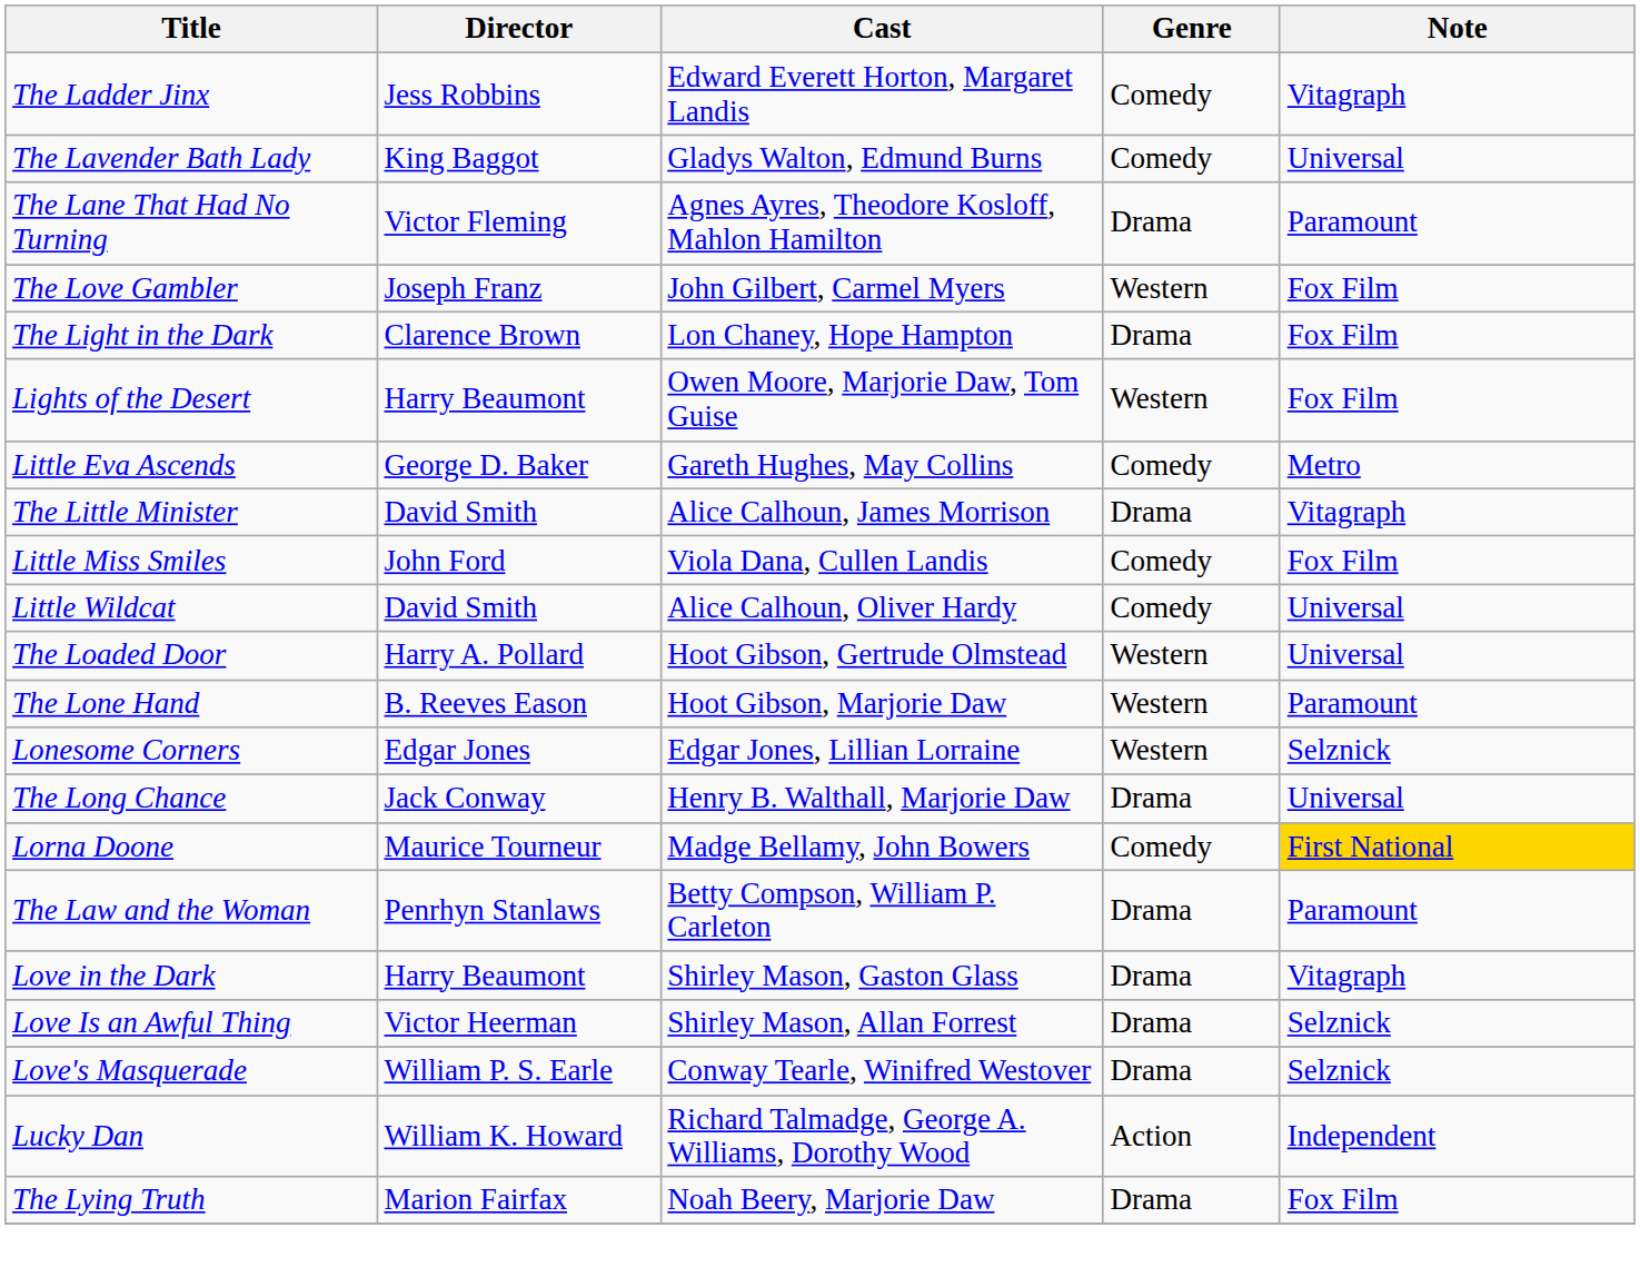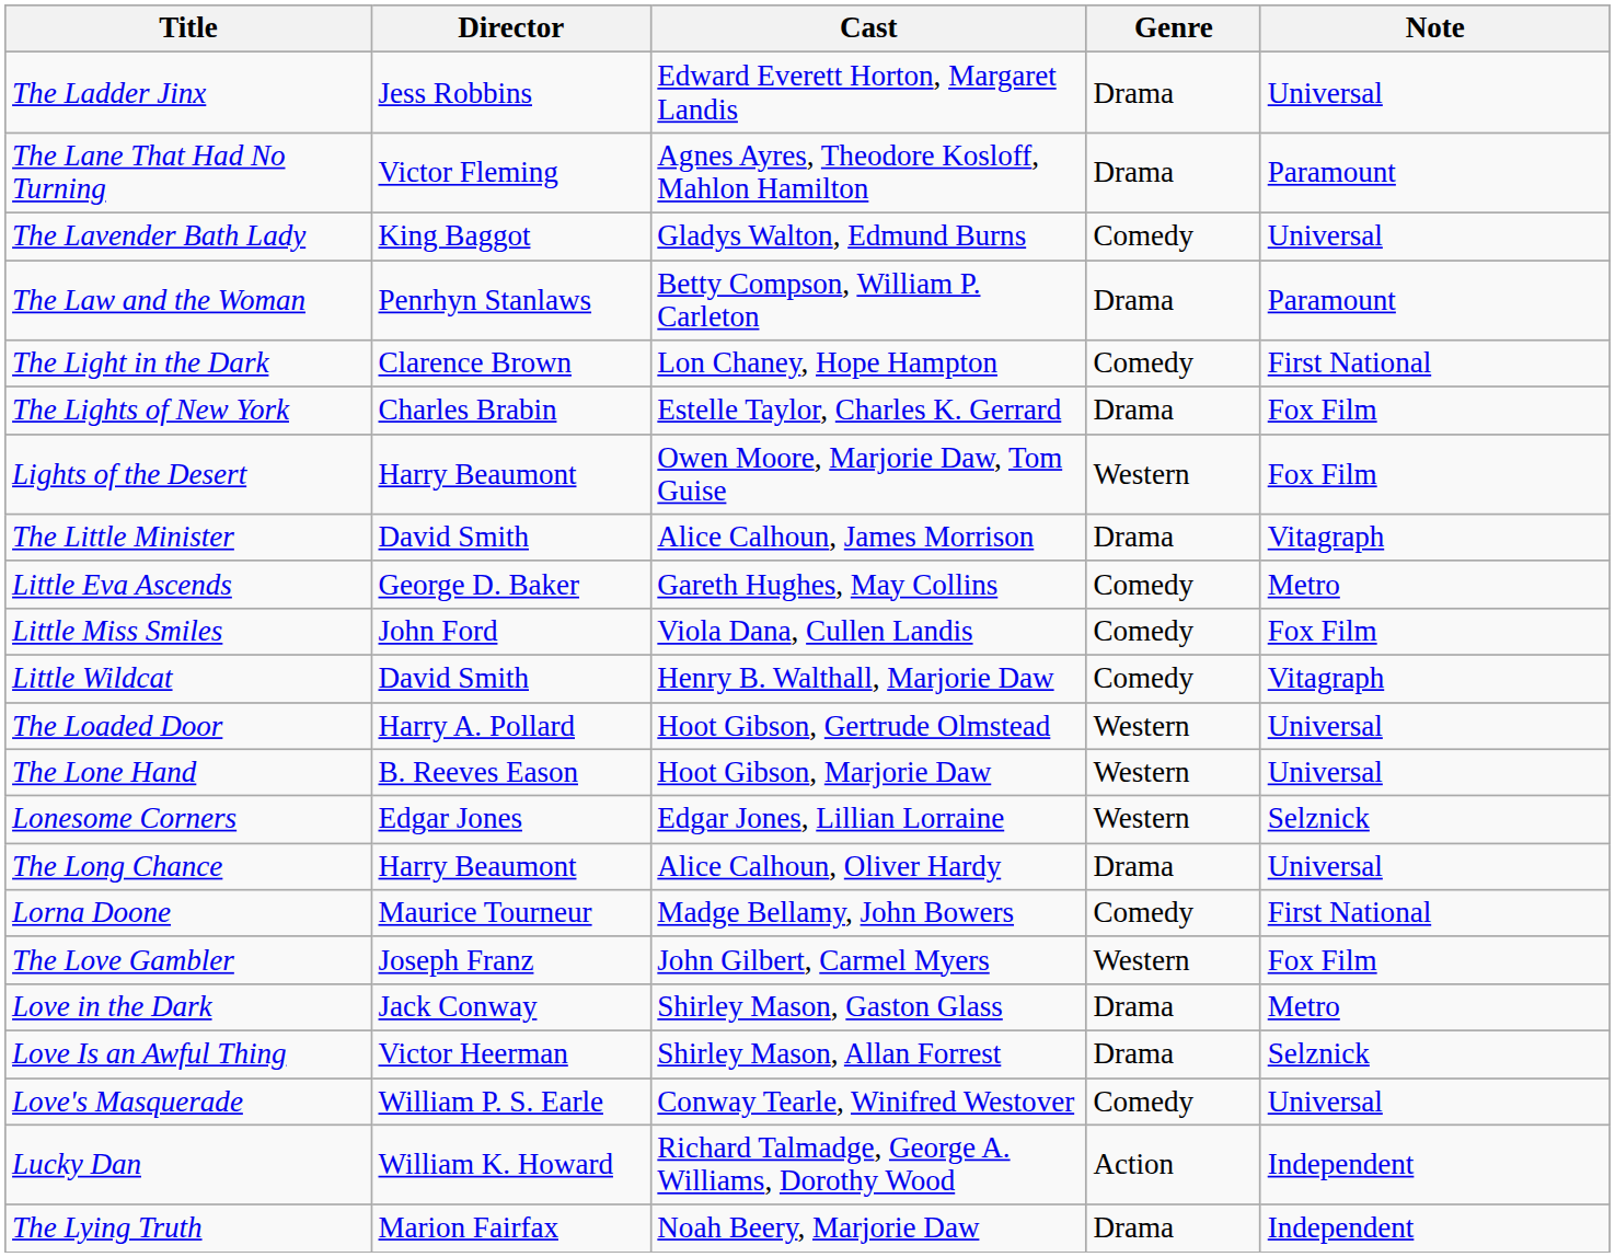 <table class="wikitable">
 <tr>
 <th style="width:21%;">Title</th>
 <th style="width:16%;">Director</th>
 <th style="width:25%;">Cast</th>
 <th style="width:10%;">Genre</th>
 <th style="width:20%;">Note</th>
 </tr>
 <tr>
 <td><em><a href='#'>The Ladder Jinx</a></em></td>
 <td><a href='#'>Jess Robbins</a></td>
 <td><a href='#'>Edward Everett Horton</a>, <a href='#'>Margaret Landis</a></td>
-<td>Comedy</td>
-<td><a href='#'>Vitagraph</a></td>
-</tr>
-<tr>
-<td><em><a href='#'>The Lavender Bath Lady</a></em></td>
-<td><a href='#'>King Baggot</a></td>
-<td><a href='#'>Gladys Walton</a>, <a href='#'>Edmund Burns</a></td>
-<td>Comedy</td>
+<td>Drama</td>
 <td><a href='#'>Universal</a></td>
 </tr>
 <tr>
 <td><em><a href='#'>The Lane That Had No Turning</a></em></td>
 <td><a href='#'>Victor Fleming</a></td>
 <td><a href='#'>Agnes Ayres</a>, <a href='#'>Theodore Kosloff</a>, <a href='#'>Mahlon Hamilton</a></td>
 <td>Drama</td>
 <td><a href='#'>Paramount</a></td>
 </tr>
 <tr>
-<td><em><a href='#'>The Love Gambler</a></em></td>
-<td><a href='#'>Joseph Franz</a></td>
-<td><a href='#'>John Gilbert</a>, <a href='#'>Carmel Myers</a></td>
-<td>Western</td>
-<td><a href='#'>Fox Film</a></td>
+<td><em><a href='#'>The Lavender Bath Lady</a></em></td>
+<td><a href='#'>King Baggot</a></td>
+<td><a href='#'>Gladys Walton</a>, <a href='#'>Edmund Burns</a></td>
+<td>Comedy</td>
+<td><a href='#'>Universal</a></td>
+</tr>
+<tr>
+<td><em><a href='#'>The Law and the Woman</a></em></td>
+<td><a href='#'>Penrhyn Stanlaws</a></td>
+<td><a href='#'>Betty Compson</a>, <a href='#'>William P. Carleton</a></td>
+<td>Drama</td>
+<td><a href='#'>Paramount</a></td>
 </tr>
 <tr>
 <td><em><a href='#'>The Light in the Dark</a></em></td>
 <td><a href='#'>Clarence Brown</a></td>
 <td><a href='#'>Lon Chaney</a>, <a href='#'>Hope Hampton</a></td>
+<td>Comedy</td>
+<td><a href='#'>First National</a></td>
+</tr>
+<tr>
+<td><em><a href='#'>The Lights of New York</a></em></td>
+<td><a href='#'>Charles Brabin</a></td>
+<td><a href='#'>Estelle Taylor</a>, <a href='#'>Charles K. Gerrard</a></td>
 <td>Drama</td>
 <td><a href='#'>Fox Film</a></td>
 </tr>
 <tr>
 <td><em><a href='#'>Lights of the Desert</a></em></td>
 <td><a href='#'>Harry Beaumont</a></td>
 <td><a href='#'>Owen Moore</a>, <a href='#'>Marjorie Daw</a>, <a href='#'>Tom Guise</a></td>
 <td>Western</td>
 <td><a href='#'>Fox Film</a></td>
 </tr>
 <tr>
+<td><em><a href='#'>The Little Minister</a></em></td>
+<td><a href='#'>David Smith</a></td>
+<td><a href='#'>Alice Calhoun</a>, <a href='#'>James Morrison</a></td>
+<td>Drama</td>
+<td><a href='#'>Vitagraph</a></td>
+</tr>
+<tr>
 <td><em><a href='#'>Little Eva Ascends</a></em></td>
 <td><a href='#'>George D. Baker</a></td>
 <td><a href='#'>Gareth Hughes</a>, <a href='#'>May Collins</a></td>
 <td>Comedy</td>
 <td><a href='#'>Metro</a></td>
-</tr>
-<tr>
-<td><em><a href='#'>The Little Minister</a></em></td>
-<td><a href='#'>David Smith</a></td>
-<td><a href='#'>Alice Calhoun</a>, <a href='#'>James Morrison</a></td>
-<td>Drama</td>
-<td><a href='#'>Vitagraph</a></td>
 </tr>
 <tr>
 <td><em><a href='#'>Little Miss Smiles</a></em></td>
 <td><a href='#'>John Ford</a></td>
 <td><a href='#'>Viola Dana</a>, <a href='#'>Cullen Landis</a></td>
 <td>Comedy</td>
 <td><a href='#'>Fox Film</a></td>
 </tr>
 <tr>
 <td><em><a href='#'>Little Wildcat</a></em></td>
 <td><a href='#'>David Smith</a></td>
-<td><a href='#'>Alice Calhoun</a>, <a href='#'>Oliver Hardy</a></td>
+<td><a href='#'>Henry B. Walthall</a>, <a href='#'>Marjorie Daw</a></td>
 <td>Comedy</td>
-<td><a href='#'>Universal</a></td>
+<td><a href='#'>Vitagraph</a></td>
 </tr>
 <tr>
 <td><em><a href='#'>The Loaded Door</a></em></td>
 <td><a href='#'>Harry A. Pollard</a></td>
 <td><a href='#'>Hoot Gibson</a>, <a href='#'>Gertrude Olmstead</a></td>
 <td>Western</td>
 <td><a href='#'>Universal</a></td>
 </tr>
 <tr>
 <td><em><a href='#'>The Lone Hand</a></em></td>
 <td><a href='#'>B. Reeves Eason</a></td>
 <td><a href='#'>Hoot Gibson</a>, <a href='#'>Marjorie Daw</a></td>
 <td>Western</td>
-<td><a href='#'>Paramount</a></td>
+<td><a href='#'>Universal</a></td>
 </tr>
 <tr>
 <td><em><a href='#'>Lonesome Corners</a></em></td>
 <td><a href='#'>Edgar Jones</a></td>
 <td><a href='#'>Edgar Jones</a>, <a href='#'>Lillian Lorraine</a></td>
 <td>Western</td>
 <td><a href='#'>Selznick</a></td>
 </tr>
 <tr>
 <td><em><a href='#'>The Long Chance</a></em></td>
-<td><a href='#'>Jack Conway</a></td>
-<td><a href='#'>Henry B. Walthall</a>, <a href='#'>Marjorie Daw</a></td>
+<td><a href='#'>Harry Beaumont</a></td>
+<td><a href='#'>Alice Calhoun</a>, <a href='#'>Oliver Hardy</a></td>
 <td>Drama</td>
 <td><a href='#'>Universal</a></td>
 </tr>
 <tr>
 <td><em><a href='#'>Lorna Doone</a></em></td>
 <td><a href='#'>Maurice Tourneur</a></td>
 <td><a href='#'>Madge Bellamy</a>, <a href='#'>John Bowers</a></td>
 <td>Comedy</td>
-<td style="background: gold;"><a href='#'>First National</a></td>
+<td><a href='#'>First National</a></td>
 </tr>
 <tr>
-<td><em><a href='#'>The Law and the Woman</a></em></td>
-<td><a href='#'>Penrhyn Stanlaws</a></td>
-<td><a href='#'>Betty Compson</a>, <a href='#'>William P. Carleton</a></td>
-<td>Drama</td>
-<td><a href='#'>Paramount</a></td>
+<td><em><a href='#'>The Love Gambler</a></em></td>
+<td><a href='#'>Joseph Franz</a></td>
+<td><a href='#'>John Gilbert</a>, <a href='#'>Carmel Myers</a></td>
+<td>Western</td>
+<td><a href='#'>Fox Film</a></td>
 </tr>
 <tr>
 <td><em><a href='#'>Love in the Dark</a></em></td>
-<td><a href='#'>Harry Beaumont</a></td>
+<td><a href='#'>Jack Conway</a></td>
 <td><a href='#'>Shirley Mason</a>, <a href='#'>Gaston Glass</a></td>
 <td>Drama</td>
-<td><a href='#'>Vitagraph</a></td>
+<td><a href='#'>Metro</a></td>
 </tr>
 <tr>
 <td><em><a href='#'>Love Is an Awful Thing</a></em></td>
 <td><a href='#'>Victor Heerman</a></td>
 <td><a href='#'>Shirley Mason</a>, <a href='#'>Allan Forrest</a></td>
 <td>Drama</td>
 <td><a href='#'>Selznick</a></td>
 </tr>
 <tr>
 <td><em><a href='#'>Love's Masquerade</a></em></td>
 <td><a href='#'>William P. S. Earle</a></td>
 <td><a href='#'>Conway Tearle</a>, <a href='#'>Winifred Westover</a></td>
-<td>Drama</td>
-<td><a href='#'>Selznick</a></td>
+<td>Comedy</td>
+<td><a href='#'>Universal</a></td>
 </tr>
 <tr>
 <td><em><a href='#'>Lucky Dan</a></em></td>
 <td><a href='#'>William K. Howard</a></td>
 <td><a href='#'>Richard Talmadge</a>, <a href='#'>George A. Williams</a>, <a href='#'>Dorothy Wood</a></td>
 <td>Action</td>
 <td><a href='#'>Independent</a></td>
 </tr>
 <tr>
 <td><em><a href='#'>The Lying Truth</a></em></td>
 <td><a href='#'>Marion Fairfax</a></td>
 <td><a href='#'>Noah Beery</a>, <a href='#'>Marjorie Daw</a></td>
 <td>Drama</td>
-<td><a href='#'>Fox Film</a></td>
+<td><a href='#'>Independent</a></td>
 </tr>
 <tr>
 </tr>
 </table>
